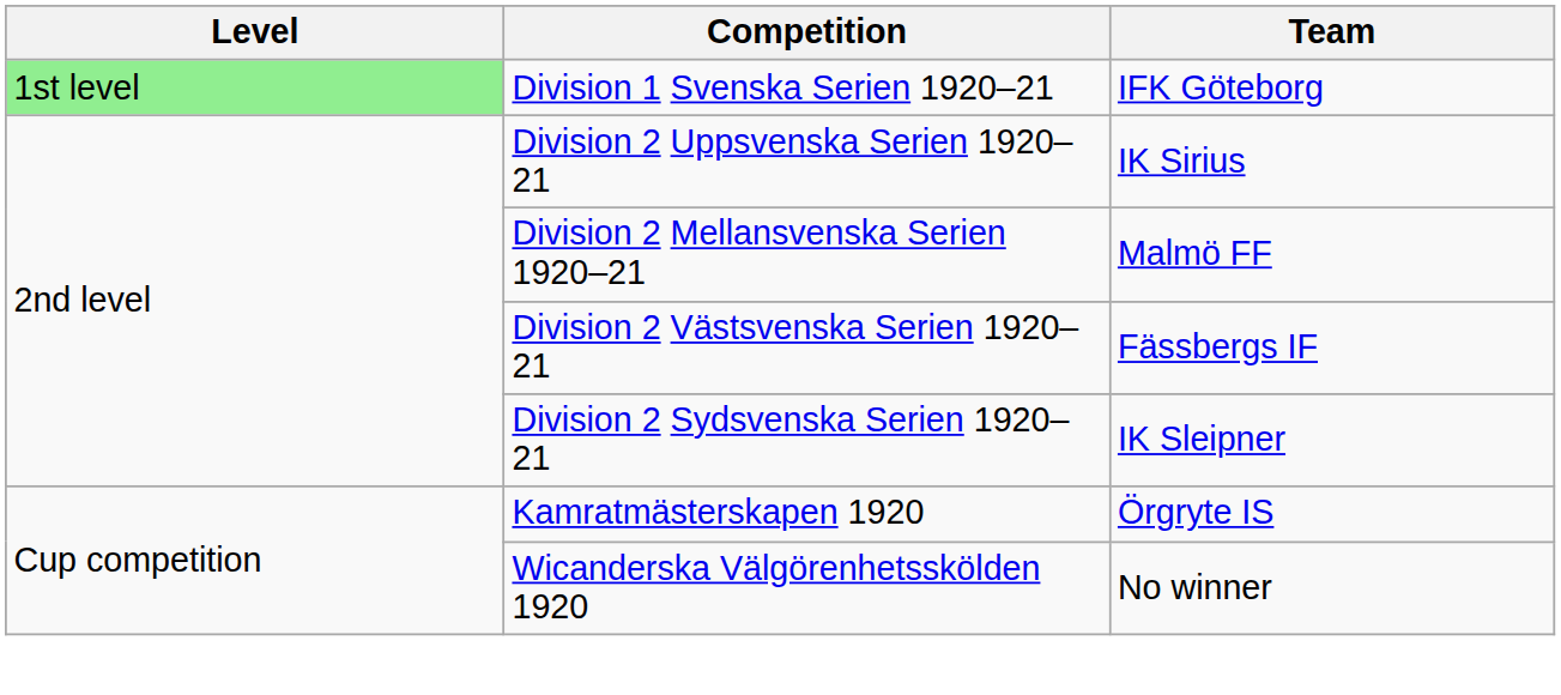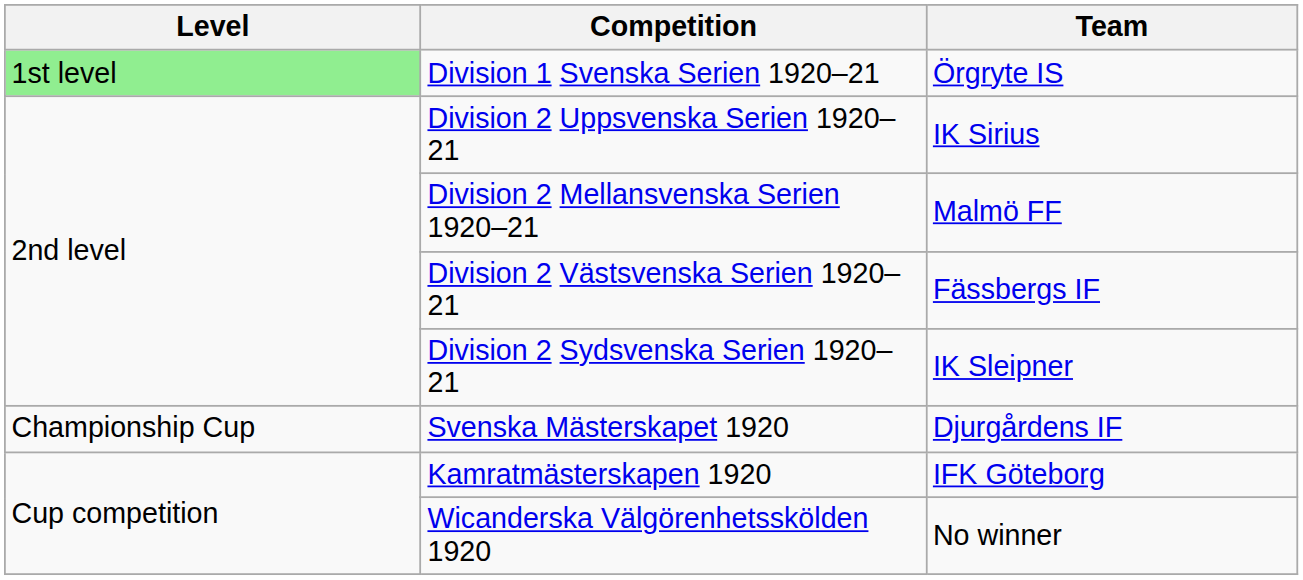 <table class="wikitable" style="text-align: left;">
 <tr>
 <th style="width: 225px;">Level</th>
 <th style="width: 275px;">Competition</th>
 <th style="width: 200px;">Team</th>
 </tr>
 <tr>
 <td style="background: lightgreen;">1st level</td>
 <td><a href='#'>Division 1</a> <a href='#'>Svenska Serien</a> 1920–21</td>
-<td><a href='#'>IFK Göteborg</a></td>
+<td><a href='#'>Örgryte IS</a></td>
 </tr>
 <tr>
 <td rowspan=4>2nd level</td>
 <td><a href='#'>Division 2</a> <a href='#'>Uppsvenska Serien</a> 1920–21</td>
 <td><a href='#'>IK Sirius</a></td>
 </tr>
 <tr>
 <td><a href='#'>Division 2</a> <a href='#'>Mellansvenska Serien</a> 1920–21</td>
 <td><a href='#'>Malmö FF</a></td>
 </tr>
 <tr>
 <td><a href='#'>Division 2</a> <a href='#'>Västsvenska Serien</a> 1920–21</td>
 <td><a href='#'>Fässbergs IF</a></td>
 </tr>
 <tr>
 <td><a href='#'>Division 2</a> <a href='#'>Sydsvenska Serien</a> 1920–21</td>
 <td><a href='#'>IK Sleipner</a></td>
 </tr>
 <tr>
+<td>Championship Cup</td>
+<td><a href='#'>Svenska Mästerskapet</a> 1920</td>
+<td><a href='#'>Djurgårdens IF</a></td>
+</tr>
+<tr>
 <td rowspan=2>Cup competition</td>
 <td><a href='#'>Kamratmästerskapen</a> 1920</td>
-<td><a href='#'>Örgryte IS</a></td>
+<td><a href='#'>IFK Göteborg</a></td>
 </tr>
 <tr>
 <td><a href='#'>Wicanderska Välgörenhetsskölden</a> 1920</td>
 <td>No winner</td>
 </tr>
 </table>
